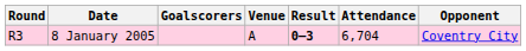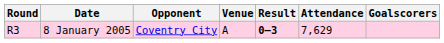 <table class="wikitable">
 <tr>
 <th>Round</th>
 <th>Date</th>
-<th>Goalscorers</th>
+<th>Opponent</th>
 <th>Venue</th>
 <th>Result</th>
 <th>Attendance</th>
-<th>Opponent</th>
+<th>Goalscorers</th>
 </tr>
 <tr style="background-color: #ffd0e3;">
 <td>R3</td>
 <td>8 January 2005</td>
-<td></td>
+<td><a href='#'>Coventry City</a></td>
 <td>A</td>
 <td><strong>0–3</strong></td>
-<td>6,704</td>
-<td><a href='#'>Coventry City</a></td>
+<td>7,629</td>
+<td></td>
 </tr>
 </table>
